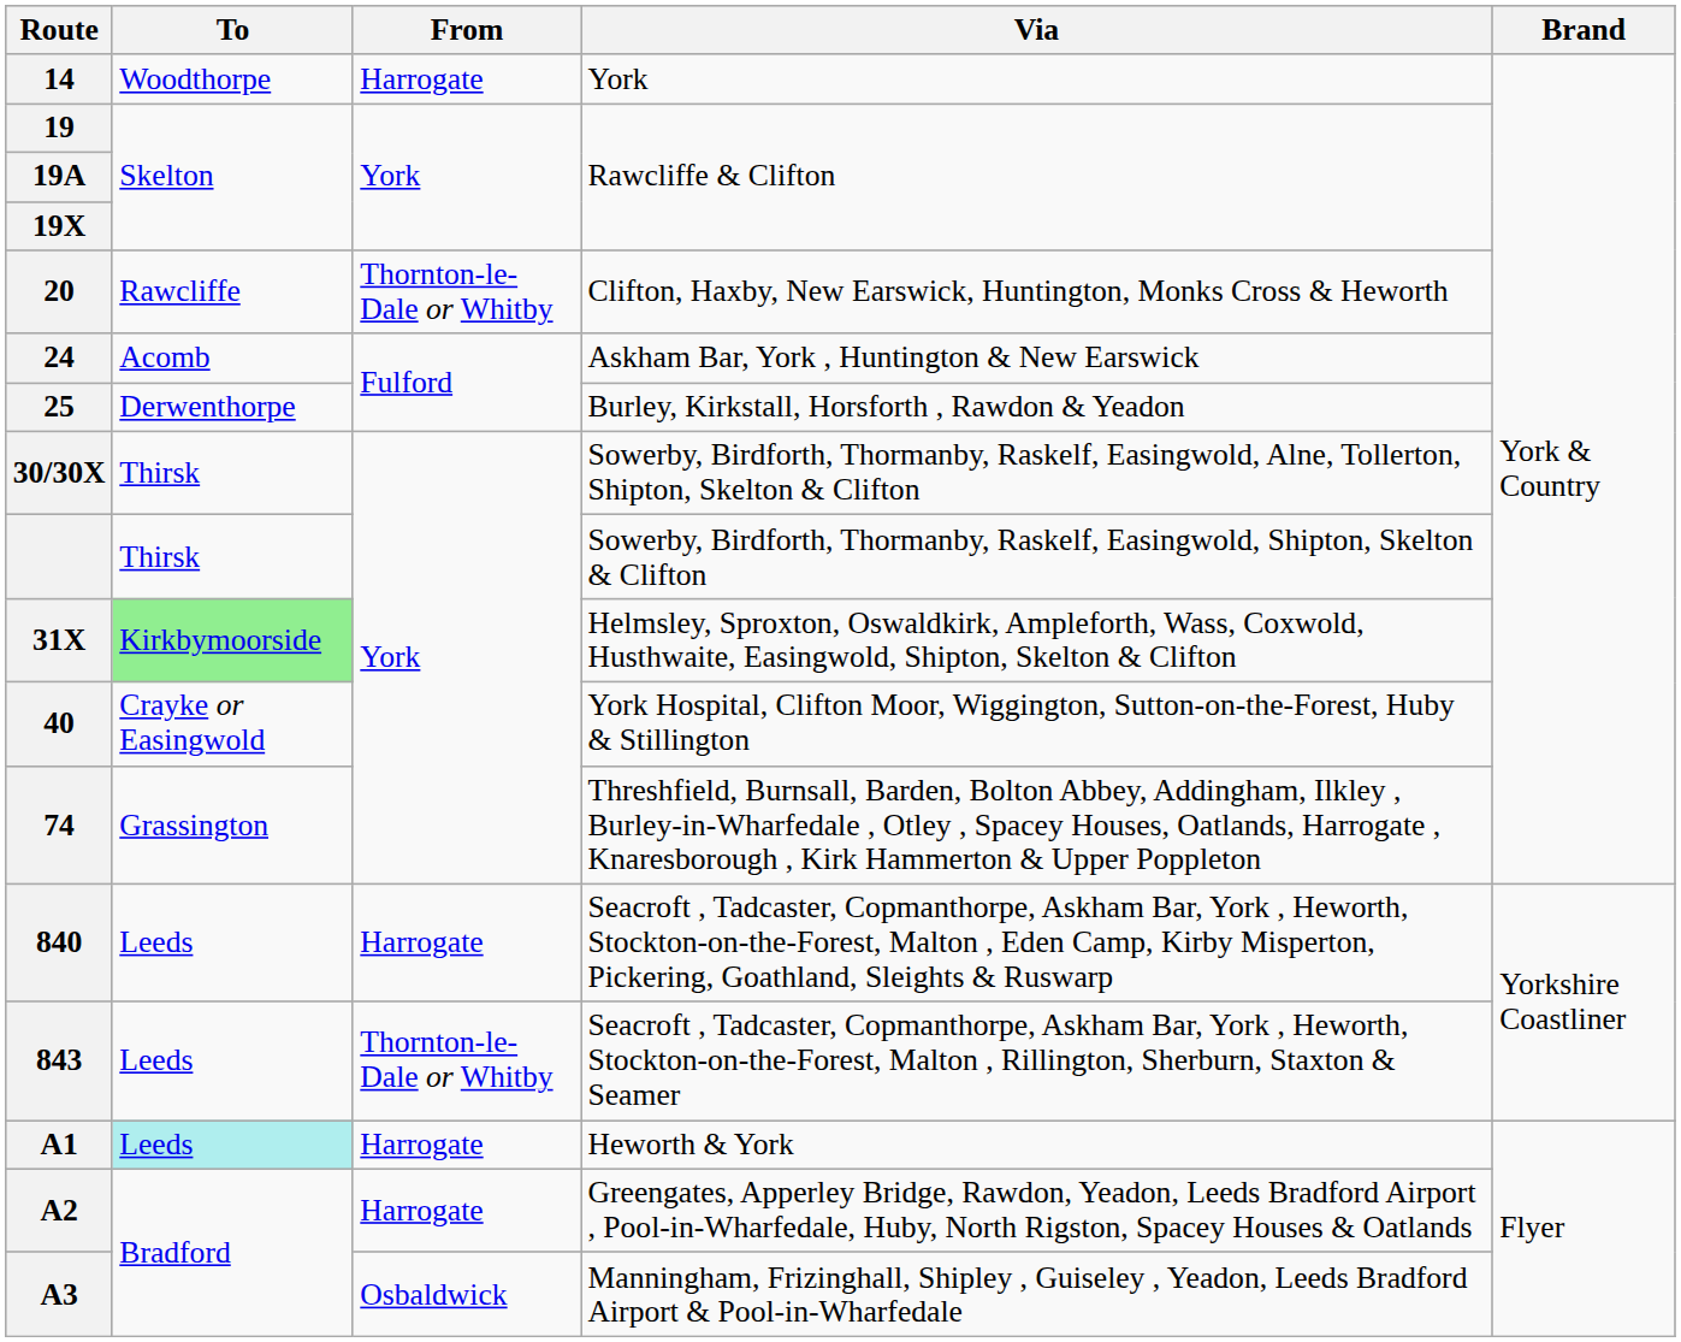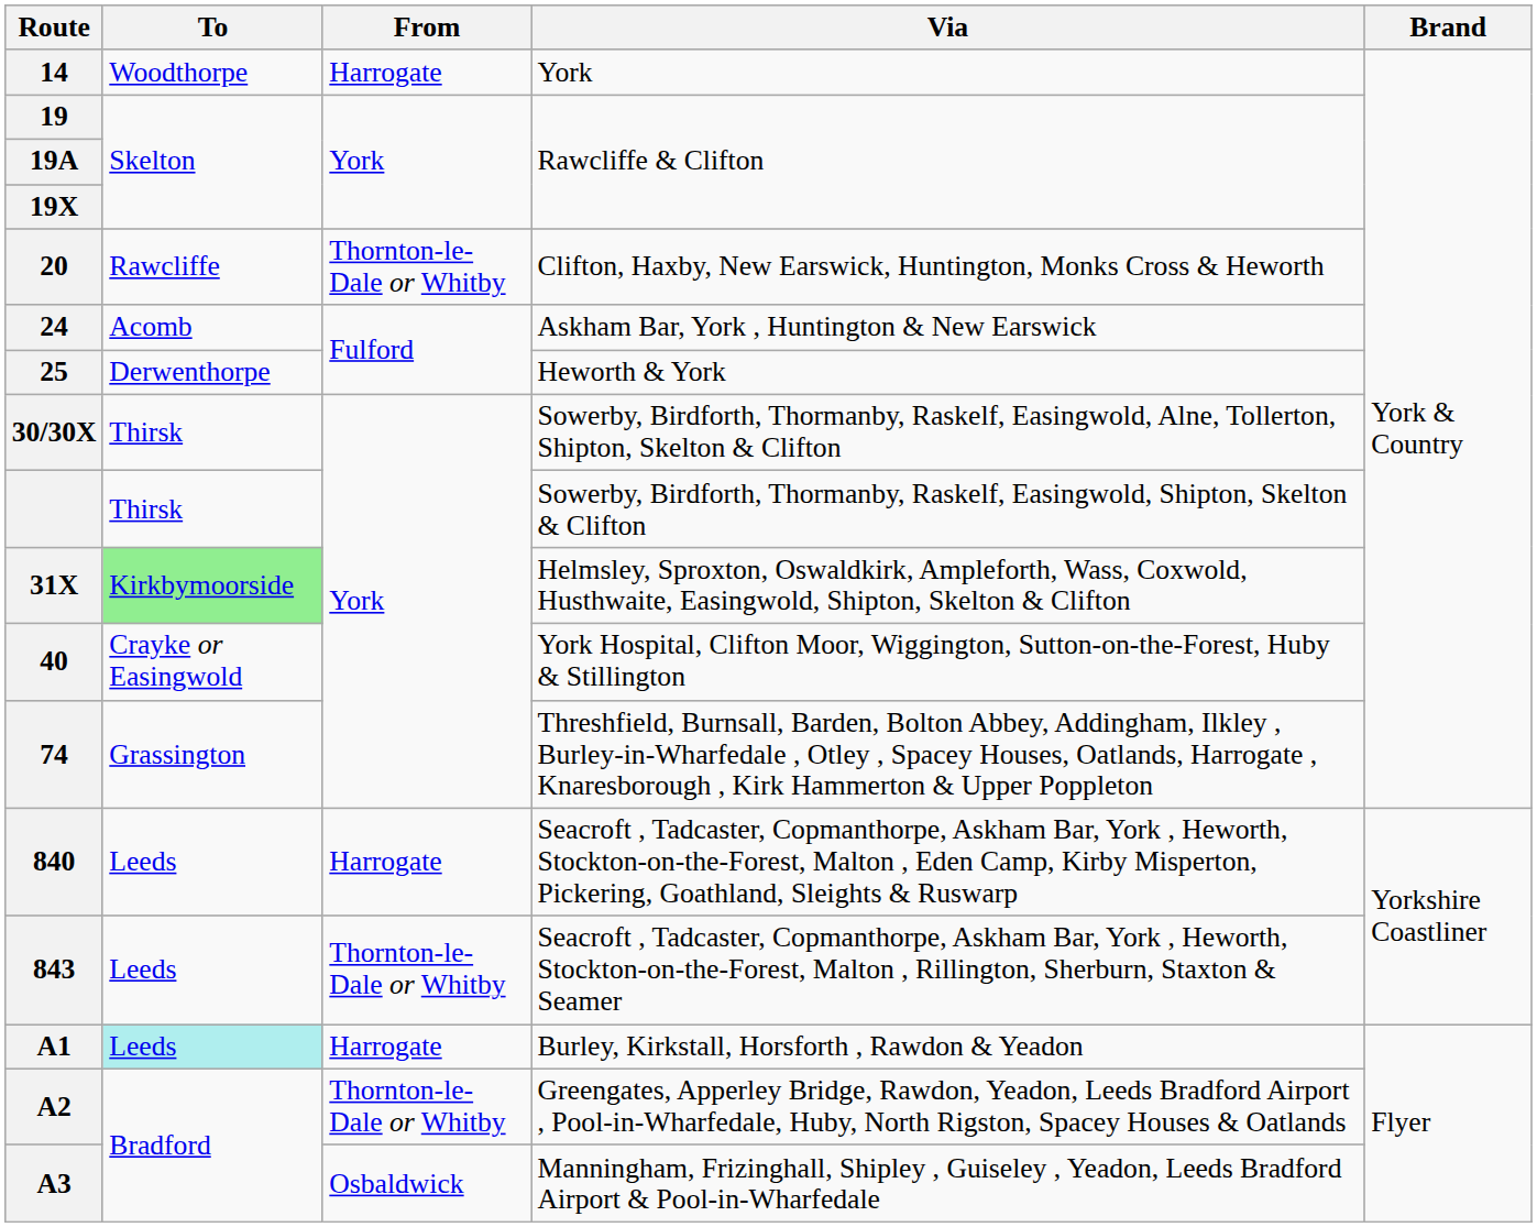 <table class="wikitable sortable mw-collapsible mw-collapsed">
 <tr>
 <th>Route</th>
 <th>To</th>
 <th>From</th>
 <th>Via</th>
 <th>Brand</th>
 </tr>
 <tr>
 <th>14</th>
 <td><a href='#'>Woodthorpe</a></td>
 <td><a href='#'>Harrogate</a>  </td>
 <td>York  </td>
 <td rowspan="12">York & Country</td>
 </tr>
 <tr>
 <th>19</th>
 <td rowspan="3"><a href='#'>Skelton</a></td>
 <td rowspan="3"><a href='#'>York</a>  </td>
 <td rowspan="3">Rawcliffe & Clifton</td>
 </tr>
 <tr>
 <th>19A</th>
 </tr>
 <tr>
 <th>19X</th>
 </tr>
 <tr>
 <th>20</th>
 <td><a href='#'>Rawcliffe</a></td>
 <td><a href='#'>Thornton-le-Dale</a> <em>or</em> <a href='#'>Whitby</a>  </td>
 <td>Clifton, Haxby, New Earswick, Huntington, Monks Cross & Heworth</td>
 </tr>
 <tr>
 <th>24</th>
 <td><a href='#'>Acomb</a></td>
 <td rowspan="2"><a href='#'>Fulford</a></td>
 <td>Askham Bar, York  , Huntington & New Earswick</td>
 </tr>
 <tr>
 <th>25</th>
 <td><a href='#'>Derwenthorpe</a></td>
-<td>Burley, Kirkstall, Horsforth , Rawdon & Yeadon</td>
+<td>Heworth & York  </td>
 </tr>
 <tr>
 <th>30/30X</th>
 <td><a href='#'>Thirsk</a> </td>
 <td rowspan="5"><a href='#'>York</a>  </td>
 <td>Sowerby, Birdforth, Thormanby, Raskelf, Easingwold, Alne, Tollerton, Shipton, Skelton & Clifton</td>
 </tr>
 <tr>
 <th></th>
 <td><a href='#'>Thirsk</a> </td>
 <td>Sowerby, Birdforth, Thormanby, Raskelf, Easingwold, Shipton, Skelton & Clifton</td>
 </tr>
 <tr>
 <th>31X</th>
 <td style="background: lightgreen;"><a href='#'>Kirkbymoorside</a></td>
 <td>Helmsley, Sproxton, Oswaldkirk, Ampleforth, Wass, Coxwold, Husthwaite, Easingwold, Shipton, Skelton & Clifton</td>
 </tr>
 <tr>
 <th>40</th>
 <td><a href='#'>Crayke</a> <em>or</em> <a href='#'>Easingwold</a></td>
 <td>York Hospital, Clifton Moor, Wiggington, Sutton-on-the-Forest, Huby & Stillington</td>
 </tr>
 <tr>
 <th>74</th>
 <td><a href='#'>Grassington</a></td>
 <td>Threshfield, Burnsall, Barden, Bolton Abbey, Addingham, Ilkley  , Burley-in-Wharfedale , Otley  , Spacey Houses, Oatlands, Harrogate  , Knaresborough  , Kirk Hammerton & Upper Poppleton</td>
 </tr>
 <tr>
 <th>840</th>
 <td><a href='#'>Leeds</a>  </td>
 <td><a href='#'>Harrogate</a>  </td>
 <td>Seacroft , Tadcaster, Copmanthorpe, Askham Bar, York  , Heworth, Stockton-on-the-Forest, Malton  , Eden Camp, Kirby Misperton, Pickering, Goathland, Sleights  & Ruswarp </td>
 <td rowspan="2">Yorkshire Coastliner</td>
 </tr>
 <tr>
 <th>843</th>
 <td><a href='#'>Leeds</a>  </td>
 <td><a href='#'>Thornton-le-Dale</a> <em>or</em> <a href='#'>Whitby</a>  </td>
 <td>Seacroft , Tadcaster, Copmanthorpe, Askham Bar, York  , Heworth, Stockton-on-the-Forest, Malton  , Rillington, Sherburn, Staxton & Seamer </td>
 </tr>
 <tr>
 <th>A1</th>
 <td style="background: paleturquoise;"><a href='#'>Leeds</a>  </td>
 <td><a href='#'>Harrogate</a>  </td>
-<td>Heworth & York  </td>
+<td>Burley, Kirkstall, Horsforth , Rawdon & Yeadon</td>
 <td rowspan="3">Flyer</td>
 </tr>
 <tr>
 <th>A2</th>
 <td rowspan="2"><a href='#'>Bradford</a>  </td>
-<td><a href='#'>Harrogate</a>  </td>
+<td><a href='#'>Thornton-le-Dale</a> <em>or</em> <a href='#'>Whitby</a>  </td>
 <td>Greengates, Apperley Bridge, Rawdon, Yeadon, Leeds Bradford Airport , Pool-in-Wharfedale, Huby, North Rigston, Spacey Houses & Oatlands</td>
 </tr>
 <tr>
 <th>A3</th>
 <td><a href='#'>Osbaldwick</a></td>
 <td>Manningham, Frizinghall, Shipley , Guiseley , Yeadon, Leeds Bradford Airport  & Pool-in-Wharfedale</td>
 </tr>
 </table>
